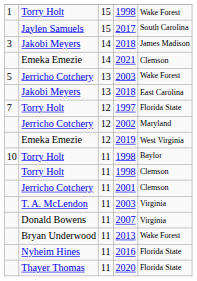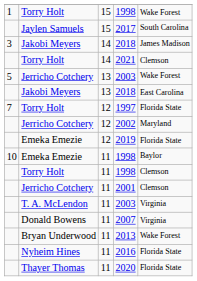 <table class="wikitable">
 <tr>
 </tr>
 <tr>
 <td>1</td>
 <td><a href='#'>Torry Holt</a></td>
 <td>15</td>
 <td><a href='#'>1998</a></td>
 <td style="font-size:80%;">Wake Forest</td>
 </tr>
 <tr>
 <td></td>
 <td><a href='#'>Jaylen Samuels</a></td>
 <td>15</td>
 <td><a href='#'>2017</a></td>
 <td style="font-size:80%;">South Carolina</td>
 </tr>
 <tr>
 <td>3</td>
 <td><a href='#'>Jakobi Meyers</a></td>
 <td>14</td>
 <td><a href='#'>2018</a></td>
 <td style="font-size:80%;">James Madison</td>
 </tr>
 <tr>
 <td></td>
-<td>Emeka Emezie</td>
+<td><a href='#'>Torry Holt</a></td>
 <td>14</td>
 <td><a href='#'>2021</a></td>
 <td style="font-size:80%;">Clemson</td>
 </tr>
 <tr>
 <td>5</td>
 <td><a href='#'>Jerricho Cotchery</a></td>
 <td>13</td>
 <td><a href='#'>2003</a></td>
 <td style="font-size:80%;">Wake Forest</td>
 </tr>
 <tr>
 <td></td>
 <td><a href='#'>Jakobi Meyers</a></td>
 <td>13</td>
 <td><a href='#'>2018</a></td>
 <td style="font-size:80%;">East Carolina</td>
 </tr>
 <tr>
 <td>7</td>
 <td><a href='#'>Torry Holt</a></td>
 <td>12</td>
 <td><a href='#'>1997</a></td>
 <td style="font-size:80%;">Florida State</td>
 </tr>
 <tr>
 <td></td>
 <td><a href='#'>Jerricho Cotchery</a></td>
 <td>12</td>
 <td><a href='#'>2002</a></td>
 <td style="font-size:80%;">Maryland</td>
 </tr>
 <tr>
 <td></td>
 <td>Emeka Emezie</td>
 <td>12</td>
 <td><a href='#'>2019</a></td>
-<td style="font-size:80%;">West Virginia</td>
+<td style="font-size:80%;">Florida State</td>
 </tr>
 <tr>
 <td>10</td>
-<td><a href='#'>Torry Holt</a></td>
+<td>Emeka Emezie</td>
 <td>11</td>
 <td><a href='#'>1998</a></td>
 <td style="font-size:80%;">Baylor</td>
 </tr>
 <tr>
 <td></td>
 <td><a href='#'>Torry Holt</a></td>
 <td>11</td>
 <td><a href='#'>1998</a></td>
 <td style="font-size:80%;">Clemson</td>
 </tr>
 <tr>
 <td></td>
 <td><a href='#'>Jerricho Cotchery</a></td>
 <td>11</td>
 <td><a href='#'>2001</a></td>
 <td style="font-size:80%;">Clemson</td>
 </tr>
 <tr>
 <td></td>
 <td><a href='#'>T. A. McLendon</a></td>
 <td>11</td>
 <td><a href='#'>2003</a></td>
 <td style="font-size:80%;">Virginia</td>
 </tr>
 <tr>
 <td></td>
 <td>Donald Bowens</td>
 <td>11</td>
 <td><a href='#'>2007</a></td>
 <td style="font-size:80%;">Virginia</td>
 </tr>
 <tr>
 <td></td>
 <td>Bryan Underwood</td>
 <td>11</td>
 <td><a href='#'>2013</a></td>
 <td style="font-size:80%;">Wake Forest</td>
 </tr>
 <tr>
 <td></td>
 <td><a href='#'>Nyheim Hines</a></td>
 <td>11</td>
 <td><a href='#'>2016</a></td>
 <td style="font-size:80%;">Florida State</td>
 </tr>
 <tr>
 <td></td>
 <td><a href='#'>Thayer Thomas</a></td>
 <td>11</td>
 <td><a href='#'>2020</a></td>
 <td style="font-size:80%;">Florida State</td>
 </tr>
 </table>
